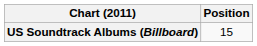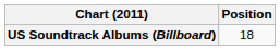 <table class="wikitable plainrowheaders" style="text-align:center">
 <tr>
 <th scope="col">Chart (2011)</th>
 <th scope="col">Position</th>
 </tr>
 <tr>
 <th scope="row">US Soundtrack Albums (<em>Billboard</em>)</th>
-<td>15</td>
+<td>18</td>
 </tr>
 </table>
